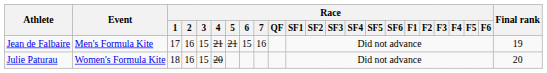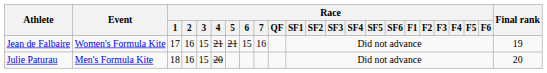 <table class="wikitable" style="font-size:90%">
 <tr>
 <th rowspan="2">Athlete</th>
 <th rowspan="2">Event</th>
 <th colspan=20>Race</th>
 <th rowspan=2>Final rank</th>
 </tr>
 <tr style="font-size:95%">
 <th>1</th>
 <th>2</th>
 <th>3</th>
 <th>4</th>
 <th>5</th>
 <th>6</th>
 <th>7</th>
 <th>QF</th>
 <th>SF1</th>
 <th>SF2</th>
 <th>SF3</th>
 <th>SF4</th>
 <th>SF5</th>
 <th>SF6</th>
 <th>F1</th>
 <th>F2</th>
 <th>F3</th>
 <th>F4</th>
 <th>F5</th>
 <th>F6</th>
 </tr>
 <tr align=center>
 <td align=left><a href='#'>Jean de Falbaire</a></td>
-<td align=left><a href='#'>Men's Formula Kite</a></td>
+<td align=left><a href='#'>Women's Formula Kite</a></td>
 <td>17</td>
 <td>16</td>
 <td>15</td>
 <td><s>21</s></td>
 <td><s>21</s></td>
 <td>15</td>
 <td>16</td>
 <td></td>
 <td colspan=12>Did not advance</td>
 <td>19</td>
 </tr>
 <tr align=center>
 <td align=left><a href='#'>Julie Paturau</a></td>
-<td align=left><a href='#'>Women's Formula Kite</a></td>
+<td align=left><a href='#'>Men's Formula Kite</a></td>
 <td>18</td>
 <td>16</td>
 <td>15</td>
 <td><s>20</s></td>
 <td></td>
 <td></td>
 <td></td>
 <td></td>
 <td colspan=12>Did not advance</td>
 <td>20</td>
 </tr>
 </table>
